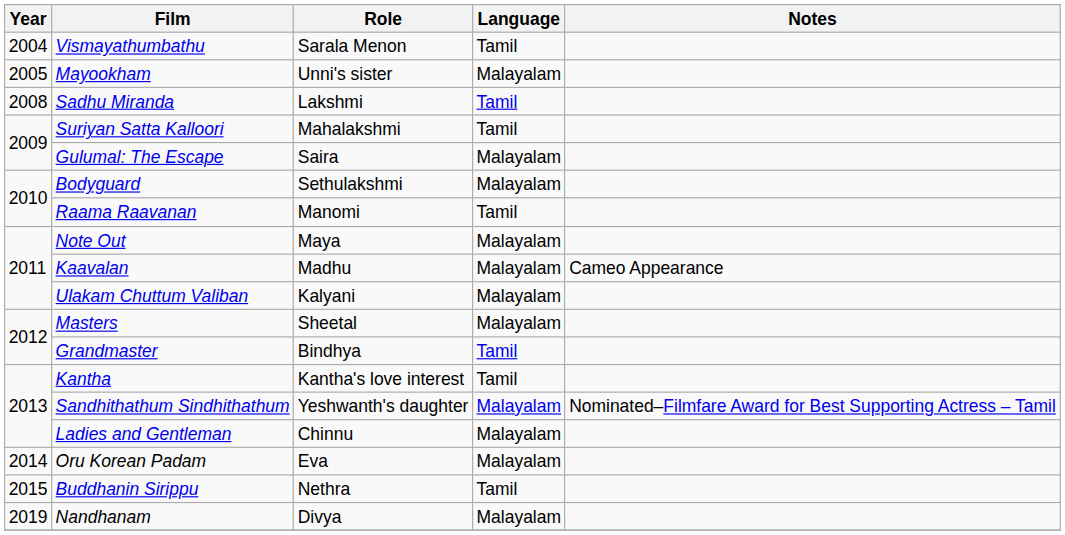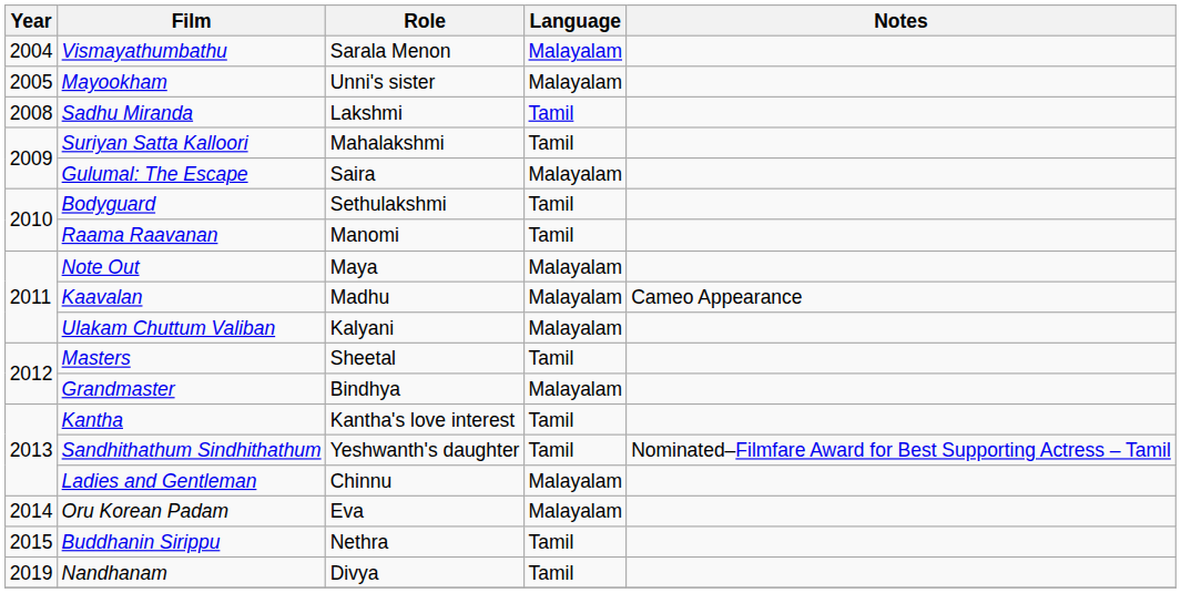 <table class="wikitable" style="font-size: 95%;">
 <tr>
 <th>Year</th>
 <th>Film</th>
 <th>Role</th>
 <th>Language</th>
 <th>Notes</th>
 </tr>
 <tr>
 <td>2004</td>
 <td><em><a href='#'>Vismayathumbathu</a></em></td>
 <td>Sarala Menon</td>
-<td>Tamil</td>
+<td><a href='#'>Malayalam</a></td>
 <td></td>
 </tr>
 <tr>
 <td>2005</td>
 <td><em><a href='#'>Mayookham</a></em></td>
 <td>Unni's sister</td>
 <td>Malayalam</td>
 <td></td>
 </tr>
 <tr>
 <td>2008</td>
 <td><em><a href='#'>Sadhu Miranda</a></em></td>
 <td>Lakshmi</td>
 <td><a href='#'>Tamil</a></td>
 <td></td>
 </tr>
 <tr>
 <td rowspan=2>2009</td>
 <td><em><a href='#'>Suriyan Satta Kalloori</a></em></td>
 <td>Mahalakshmi</td>
 <td>Tamil</td>
 <td></td>
 </tr>
 <tr>
 <td><em><a href='#'>Gulumal: The Escape</a></em></td>
 <td>Saira</td>
 <td>Malayalam</td>
 <td></td>
 </tr>
 <tr>
 <td rowspan=2>2010</td>
 <td><em><a href='#'>Bodyguard</a></em></td>
 <td>Sethulakshmi</td>
-<td>Malayalam</td>
+<td>Tamil</td>
 <td></td>
 </tr>
 <tr>
 <td><em><a href='#'>Raama Raavanan</a></em></td>
 <td>Manomi</td>
 <td>Tamil</td>
 <td></td>
 </tr>
 <tr>
 <td rowspan=3>2011</td>
 <td><em><a href='#'>Note Out</a></em></td>
 <td>Maya</td>
 <td>Malayalam</td>
 <td></td>
 </tr>
 <tr>
 <td><em><a href='#'>Kaavalan</a></em></td>
 <td>Madhu</td>
 <td>Malayalam</td>
 <td>Cameo Appearance</td>
 </tr>
 <tr>
 <td><em><a href='#'>Ulakam Chuttum Valiban</a></em></td>
 <td>Kalyani</td>
 <td>Malayalam</td>
 <td></td>
 </tr>
 <tr>
 <td rowspan=2>2012</td>
 <td><em><a href='#'>Masters</a></em></td>
 <td>Sheetal</td>
-<td>Malayalam</td>
+<td>Tamil</td>
 <td></td>
 </tr>
 <tr>
 <td><em><a href='#'>Grandmaster</a></em></td>
 <td>Bindhya</td>
-<td><a href='#'>Tamil</a></td>
+<td>Malayalam</td>
 <td></td>
 </tr>
 <tr>
 <td rowspan=3>2013</td>
 <td><em><a href='#'>Kantha</a></em></td>
 <td>Kantha's love interest</td>
 <td>Tamil</td>
 <td></td>
 </tr>
 <tr>
 <td><em><a href='#'>Sandhithathum Sindhithathum</a></em></td>
 <td>Yeshwanth's daughter</td>
-<td><a href='#'>Malayalam</a></td>
+<td>Tamil</td>
 <td>Nominated–<a href='#'>Filmfare Award for Best Supporting Actress – Tamil</a></td>
 </tr>
 <tr>
 <td><em><a href='#'>Ladies and Gentleman</a></em></td>
 <td>Chinnu</td>
 <td>Malayalam</td>
 <td></td>
 </tr>
 <tr>
 <td>2014</td>
 <td><em>Oru Korean Padam</em></td>
 <td>Eva</td>
 <td>Malayalam</td>
 <td></td>
 </tr>
 <tr>
 <td>2015</td>
 <td><em><a href='#'>Buddhanin Sirippu</a></em></td>
 <td>Nethra</td>
 <td>Tamil</td>
 <td></td>
 </tr>
 <tr>
 <td>2019</td>
 <td><em>Nandhanam</em></td>
 <td>Divya</td>
-<td>Malayalam</td>
+<td>Tamil</td>
 <td></td>
 </tr>
 <tr>
 </tr>
 </table>
